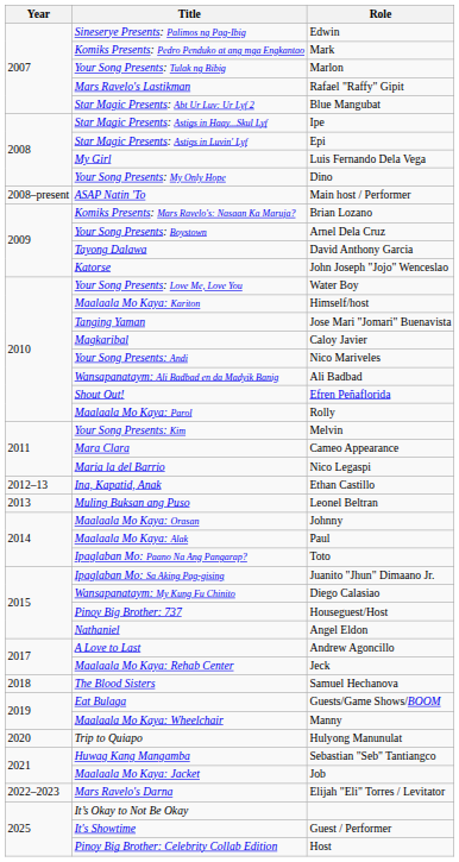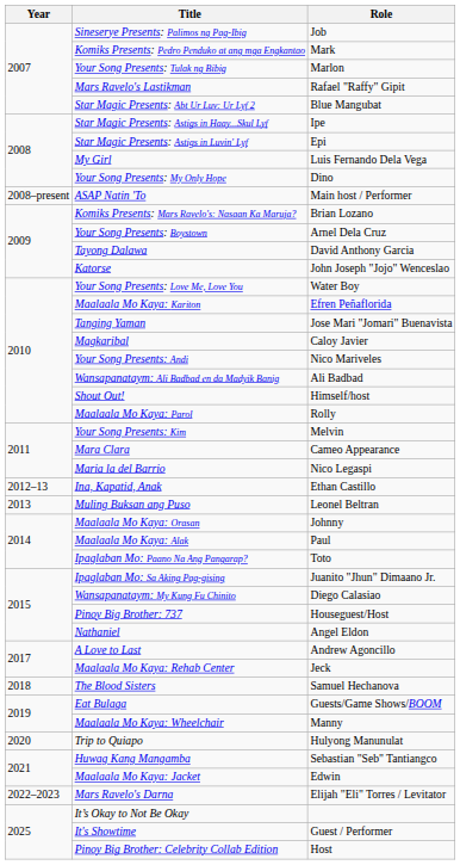 <table class="wikitable sortable">
 <tr>
 <th>Year</th>
 <th>Title</th>
 <th>Role</th>
 </tr>
 <tr>
 <td rowspan="5">2007</td>
 <td><em><a href='#'>Sineserye Presents</a>: <small><a href='#'>Palimos ng Pag-Ibig</a></small></em></td>
-<td>Edwin</td>
+<td>Job</td>
 </tr>
 <tr>
 <td><em><a href='#'>Komiks Presents</a>: <small><a href='#'>Pedro Penduko at ang mga Engkantao</a></small></em></td>
 <td>Mark</td>
 </tr>
 <tr>
 <td><em><a href='#'>Your Song Presents</a>: <a href='#'><small>Tulak ng Bibig</small></a></em></td>
 <td>Marlon</td>
 </tr>
 <tr>
 <td><em><a href='#'>Mars Ravelo's Lastikman</a></em></td>
 <td>Rafael "Raffy" Gipit</td>
 </tr>
 <tr>
 <td><em><a href='#'>Star Magic Presents</a>: <small><a href='#'> Abt Ur Luv: Ur Lyf 2</a></small></em></td>
 <td>Blue Mangubat</td>
 </tr>
 <tr>
 <td rowspan="4">2008</td>
 <td><em><a href='#'>Star Magic Presents</a>: <small><a href='#'> Astigs in Haay...Skul Lyf</a></small></em></td>
 <td>Ipe</td>
 </tr>
 <tr>
 <td><em><a href='#'>Star Magic Presents</a>: <small><a href='#'> Astigs in Luvin' Lyf</a></small></em></td>
 <td>Epi</td>
 </tr>
 <tr>
 <td><em><a href='#'>My Girl</a></em></td>
 <td>Luis Fernando Dela Vega</td>
 </tr>
 <tr>
 <td><em><a href='#'>Your Song Presents</a>: <a href='#'><small>My Only Hope</small></a></em></td>
 <td>Dino</td>
 </tr>
 <tr>
 <td>2008–present</td>
 <td><em><a href='#'>ASAP Natin 'To</a></em></td>
 <td>Main host / Performer</td>
 </tr>
 <tr>
 <td rowspan="4">2009</td>
 <td><em><a href='#'>Komiks Presents</a>: <small><a href='#'>Mars Ravelo's: Nasaan Ka Maruja?</a></small></em></td>
 <td>Brian Lozano</td>
 </tr>
 <tr>
 <td><em><a href='#'>Your Song Presents</a>: <small><a href='#'>Boystown</a></small></em></td>
 <td>Arnel Dela Cruz</td>
 </tr>
 <tr>
 <td><em><a href='#'>Tayong Dalawa</a></em></td>
 <td>David Anthony Garcia</td>
 </tr>
 <tr>
 <td><em><a href='#'>Katorse</a></em></td>
 <td>John Joseph "Jojo" Wenceslao</td>
 </tr>
 <tr>
 <td rowspan="8">2010</td>
 <td><em><a href='#'>Your Song Presents</a>: <small><a href='#'>Love Me, Love You</a></small></em></td>
 <td>Water Boy</td>
 </tr>
 <tr>
 <td><em><a href='#'>Maalaala Mo Kaya: <small>Kariton</small></a></em></td>
-<td>Himself/host</td>
+<td><a href='#'>Efren Peñaflorida</a></td>
 </tr>
 <tr>
 <td><em><a href='#'>Tanging Yaman</a></em></td>
 <td>Jose Mari "Jomari" Buenavista</td>
 </tr>
 <tr>
 <td><em><a href='#'>Magkaribal</a></em></td>
 <td>Caloy Javier</td>
 </tr>
 <tr>
 <td><em><a href='#'>Your Song Presents: <small>Andi</small></a></em></td>
 <td>Nico Mariveles</td>
 </tr>
 <tr>
 <td><em><a href='#'> Wansapanataym: <small>Ali Badbad en da Madyik Banig</small></a></em></td>
 <td>Ali Badbad</td>
 </tr>
 <tr>
 <td><em><a href='#'>Shout Out!</a></em></td>
-<td><a href='#'>Efren Peñaflorida</a></td>
+<td>Himself/host</td>
 </tr>
 <tr>
 <td><em><a href='#'> Maalaala Mo Kaya: <small>Parol</small></a></em></td>
 <td>Rolly</td>
 </tr>
 <tr>
 <td rowspan="3">2011</td>
 <td><em><a href='#'>Your Song Presents: <small>Kim</small></a></em></td>
 <td>Melvin</td>
 </tr>
 <tr>
 <td><em><a href='#'>Mara Clara</a></em></td>
 <td>Cameo Appearance</td>
 </tr>
 <tr>
 <td><em><a href='#'>Maria la del Barrio</a></em></td>
 <td>Nico Legaspi</td>
 </tr>
 <tr>
 <td>2012–13</td>
 <td><em><a href='#'>Ina, Kapatid, Anak</a></em></td>
 <td>Ethan Castillo</td>
 </tr>
 <tr>
 <td>2013</td>
 <td><em><a href='#'>Muling Buksan ang Puso</a></em></td>
 <td>Leonel Beltran</td>
 </tr>
 <tr>
 <td rowspan="3">2014</td>
 <td><em><a href='#'>Maalaala Mo Kaya: <small>Orasan</small></a></em></td>
 <td>Johnny</td>
 </tr>
 <tr>
 <td><em><a href='#'> Maalaala Mo Kaya: <small>Alak</small></a></em></td>
 <td>Paul</td>
 </tr>
 <tr>
 <td><em><a href='#'>Ipaglaban Mo: <small>Paano Na Ang Pangarap?</small></a></em></td>
 <td>Toto</td>
 </tr>
 <tr>
 <td rowspan="4">2015</td>
 <td><em><a href='#'>Ipaglaban Mo: <small>Sa Aking Pag-gising</small></a></em></td>
 <td>Juanito "Jhun" Dimaano Jr.</td>
 </tr>
 <tr>
 <td><em><a href='#'>Wansapanataym: <small>My Kung Fu Chinito</small></a></em></td>
 <td>Diego Calasiao</td>
 </tr>
 <tr>
 <td><em><a href='#'>Pinoy Big Brother: 737</a></em></td>
 <td>Houseguest/Host</td>
 </tr>
 <tr>
 <td><em><a href='#'>Nathaniel</a></em></td>
 <td>Angel Eldon</td>
 </tr>
 <tr>
 <td rowspan="2">2017</td>
 <td><em><a href='#'>A Love to Last</a></em></td>
 <td>Andrew Agoncillo</td>
 </tr>
 <tr>
 <td><em><a href='#'>Maalaala Mo Kaya: Rehab Center</a></em></td>
 <td>Jeck</td>
 </tr>
 <tr>
 <td>2018</td>
 <td><em><a href='#'>The Blood Sisters</a></em></td>
 <td>Samuel Hechanova</td>
 </tr>
 <tr>
 <td rowspan="2">2019</td>
 <td><em><a href='#'>Eat Bulaga</a></em></td>
 <td>Guests/Game Shows/<em><a href='#'>BOOM</a></em></td>
 </tr>
 <tr>
 <td><em><a href='#'>Maalaala Mo Kaya: Wheelchair</a></em></td>
 <td>Manny</td>
 </tr>
 <tr>
 <td>2020</td>
 <td><em>Trip to Quiapo</em></td>
 <td>Hulyong Manunulat</td>
 </tr>
 <tr>
 <td rowspan="2">2021</td>
 <td><em><a href='#'>Huwag Kang Mangamba</a></em></td>
 <td>Sebastian "Seb" Tantiangco</td>
 </tr>
 <tr>
 <td><em><a href='#'>Maalaala Mo Kaya: Jacket</a></em></td>
-<td>Job</td>
+<td>Edwin</td>
 </tr>
 <tr>
 <td>2022–2023</td>
 <td><em><a href='#'>Mars Ravelo's Darna</a></em></td>
 <td>Elijah "Eli" Torres / Levitator</td>
 </tr>
 <tr>
 <td rowspan="3">2025</td>
 <td><em>It’s Okay to Not Be Okay</em></td>
 <td></td>
 </tr>
 <tr>
 <td><em><a href='#'>It's Showtime</a></em></td>
 <td>Guest / Performer</td>
 </tr>
 <tr>
 <td><em><a href='#'>Pinoy Big Brother: Celebrity Collab Edition</a></em></td>
 <td>Host</td>
 </tr>
 </table>
